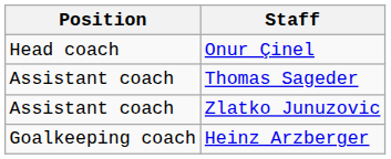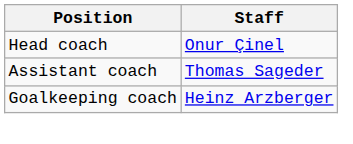 <table class="wikitable" style="text-align:center;">
 <tr>
 <th>Position</th>
 <th>Staff</th>
 </tr>
 <tr>
 <td style="text-align:left;">Head coach</td>
 <td style="text-align:left;"> <a href='#'>Onur Çinel</a></td>
 </tr>
 <tr>
 <td style="text-align:left;">Assistant coach</td>
 <td style="text-align:left;"> <a href='#'>Thomas Sageder</a></td>
 </tr>
 <tr>
-<td style="text-align:left;">Assistant coach</td>
-<td style="text-align:left;"> <a href='#'>Zlatko Junuzovic</a></td>
-</tr>
-<tr>
 <td style="text-align:left;">Goalkeeping coach</td>
 <td style="text-align:left;"> <a href='#'>Heinz Arzberger</a></td>
 </tr>
 </table>
